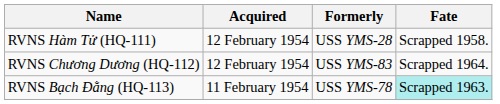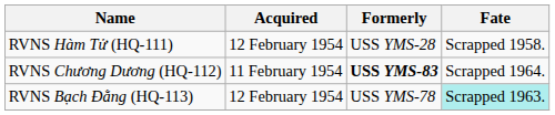 <table class="wikitable" style="font-size:95%;">
 <tr>
 <th>Name</th>
 <th>Acquired</th>
 <th>Formerly</th>
 <th>Fate</th>
 </tr>
 <tr>
 <td>RVNS <em>Hàm Tử</em> (HQ-111)</td>
 <td>12 February 1954</td>
 <td>USS <em>YMS-28</em></td>
 <td>Scrapped 1958.</td>
 </tr>
 <tr>
 <td>RVNS <em>Chương Dương</em> (HQ-112)</td>
-<td>12 February 1954</td>
-<td>USS <em>YMS-83</em></td>
+<td>11 February 1954</td>
+<td><strong>USS <em>YMS-83</em></strong></td>
 <td>Scrapped 1964.</td>
 </tr>
 <tr>
 <td>RVNS <em>Bạch Đằng</em> (HQ-113)</td>
-<td>11 February 1954</td>
+<td>12 February 1954</td>
 <td>USS <em>YMS-78</em></td>
 <td style="background: paleturquoise;">Scrapped 1963.</td>
 </tr>
 <tr>
 </tr>
 </table>
